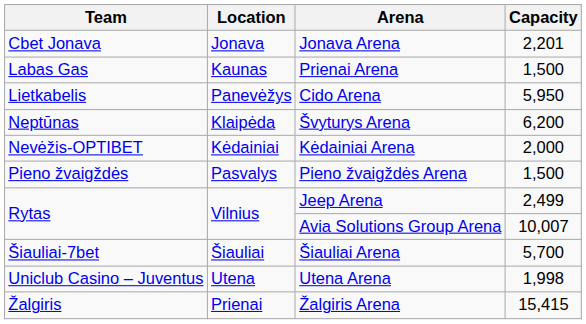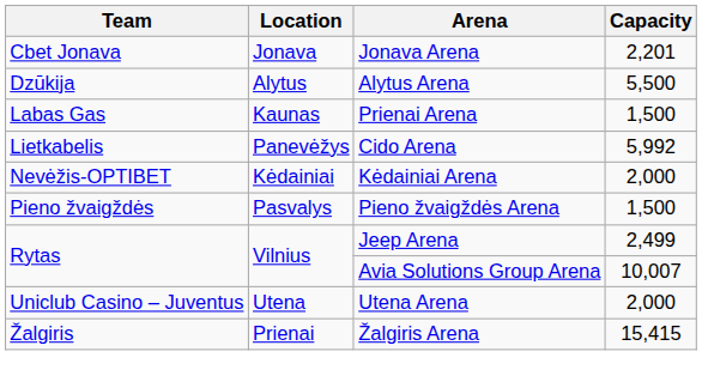 <table class="wikitable sortable" style="text-align:left">
 <tr>
 <th>Team</th>
 <th>Location</th>
 <th>Arena</th>
 <th>Capacity</th>
 </tr>
 <tr>
 <td><a href='#'>Cbet Jonava</a></td>
 <td><a href='#'>Jonava</a></td>
 <td><a href='#'>Jonava Arena</a></td>
 <td style="text-align:center;">2,201</td>
 </tr>
 <tr>
+<td><a href='#'>Dzūkija</a></td>
+<td><a href='#'>Alytus</a></td>
+<td><a href='#'>Alytus Arena</a></td>
+<td style="text-align:center;">5,500</td>
+</tr>
+<tr>
 <td><a href='#'>Labas Gas</a></td>
 <td><a href='#'>Kaunas</a></td>
 <td><a href='#'>Prienai Arena</a></td>
 <td style="text-align:center;">1,500</td>
 </tr>
 <tr>
 <td><a href='#'>Lietkabelis</a></td>
 <td><a href='#'>Panevėžys</a></td>
 <td><a href='#'>Cido Arena</a></td>
-<td style="text-align:center;">5,950</td>
-</tr>
-<tr>
-<td><a href='#'>Neptūnas</a></td>
-<td><a href='#'>Klaipėda</a></td>
-<td><a href='#'>Švyturys Arena</a></td>
-<td style="text-align:center;">6,200</td>
+<td style="text-align:center;">5,992</td>
 </tr>
 <tr>
 <td><a href='#'>Nevėžis-OPTIBET</a></td>
 <td><a href='#'>Kėdainiai</a></td>
 <td><a href='#'>Kėdainiai Arena</a></td>
 <td style="text-align:center;">2,000</td>
 </tr>
 <tr>
 <td><a href='#'>Pieno žvaigždės</a></td>
 <td><a href='#'>Pasvalys</a></td>
 <td><a href='#'>Pieno žvaigždės Arena</a></td>
 <td style="text-align:center;">1,500</td>
 </tr>
 <tr>
 <td rowspan=2><a href='#'>Rytas</a></td>
 <td rowspan=2><a href='#'>Vilnius</a></td>
 <td><a href='#'>Jeep Arena</a></td>
 <td style="text-align:center;">2,499</td>
 </tr>
 <tr>
 <td><a href='#'>Avia Solutions Group Arena</a></td>
 <td style="text-align:center;">10,007</td>
 </tr>
 <tr>
-<td><a href='#'>Šiauliai-7bet</a></td>
-<td><a href='#'>Šiauliai</a></td>
-<td><a href='#'>Šiauliai Arena</a></td>
-<td style="text-align:center;">5,700</td>
-</tr>
-<tr>
 <td><a href='#'>Uniclub Casino – Juventus</a></td>
 <td><a href='#'>Utena</a></td>
 <td><a href='#'>Utena Arena</a></td>
-<td style="text-align:center;">1,998</td>
+<td style="text-align:center;">2,000</td>
 </tr>
 <tr>
 <td><a href='#'>Žalgiris</a></td>
 <td><a href='#'>Prienai</a></td>
 <td><a href='#'>Žalgiris Arena</a></td>
 <td style="text-align:center;">15,415</td>
 </tr>
 </table>
